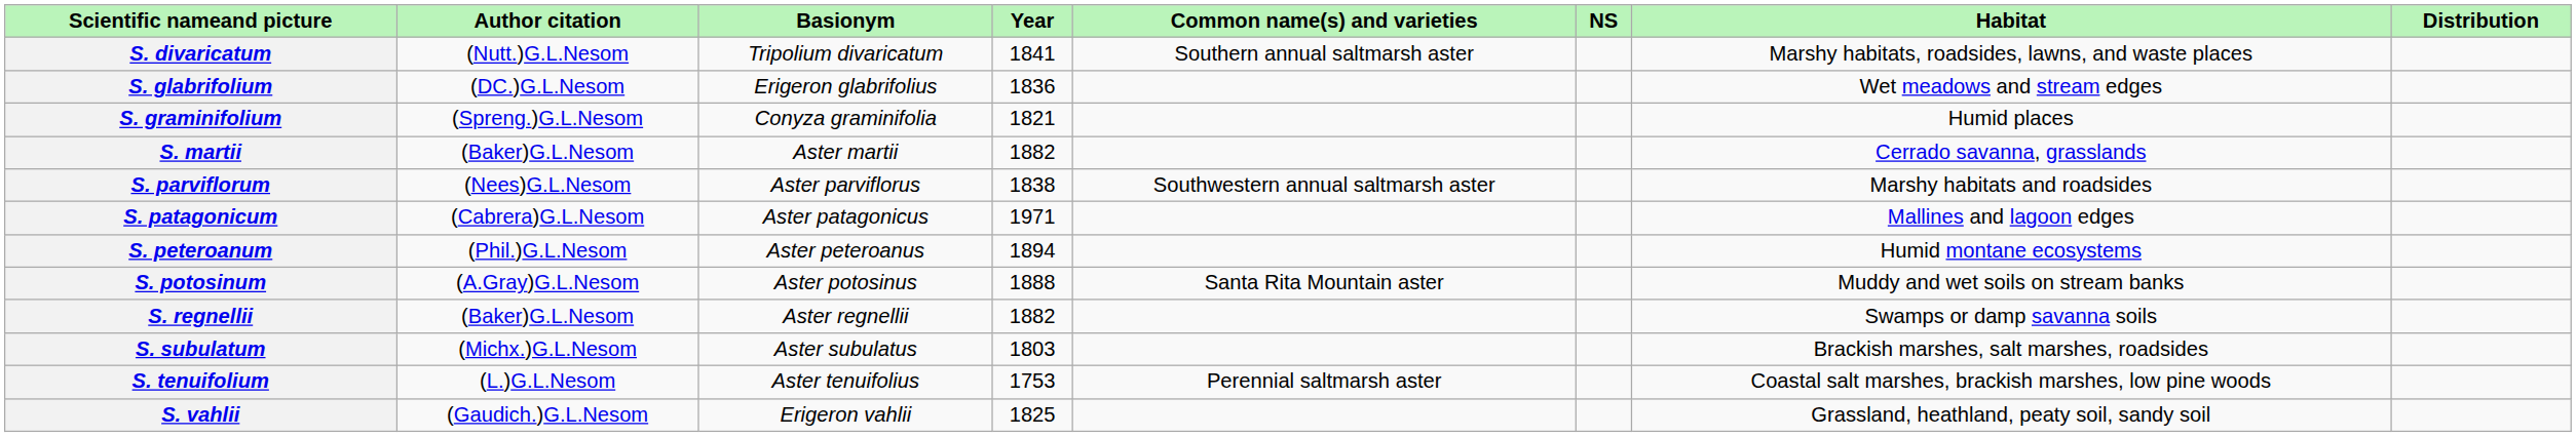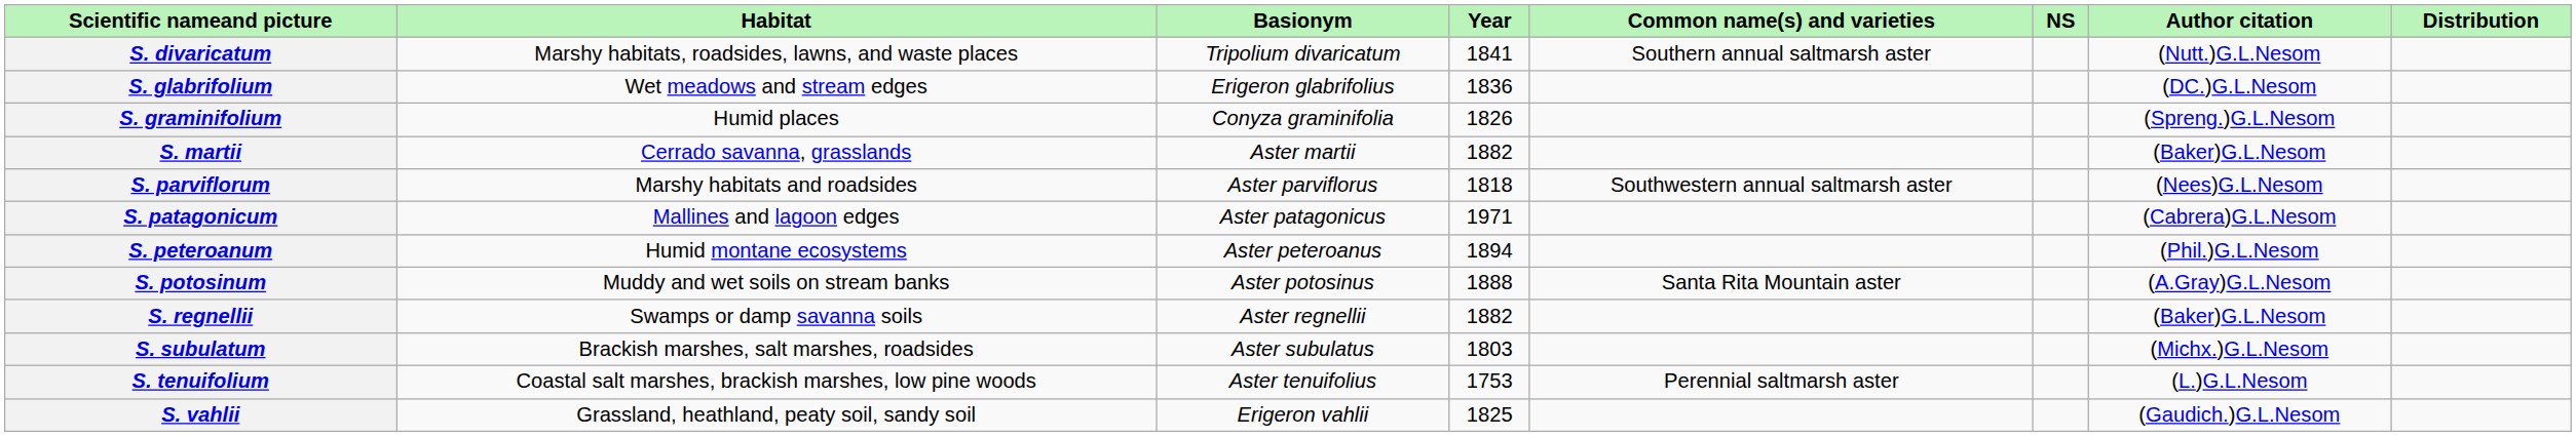 <table class="wikitable sortable mw-collapsible" style="width:100%;text-align:center;">
 <tr>
 <th scope="col" style="background-color:#baf4ba;">Scientific nameand picture</th>
-<th scope="col" style="background-color:#baf4ba;">Author citation</th>
+<th scope="col" class="unsortable" style="background-color:#baf4ba;">Habitat</th>
 <th scope="col" style="background-color:#baf4ba;">Basionym</th>
 <th scope="col" style="background-color:#baf4ba;">Year</th>
 <th scope="col" style="background-color:#baf4ba;">Common name(s) and varieties</th>
 <th scope="col" style="background-color:#baf4ba;">NS</th>
-<th scope="col" class="unsortable" style="background-color:#baf4ba;">Habitat</th>
+<th scope="col" style="background-color:#baf4ba;">Author citation</th>
 <th scope="col" class="unsortable" style="background-color:#baf4ba;">Distribution</th>
 </tr>
 <tr>
 <th scope="row"><em><a href='#'>S. divaricatum</a></em></th>
-<td>(<a href='#'>Nutt.</a>)<a href='#'>G.L.Nesom</a></td>
+<td>Marshy habitats, roadsides, lawns, and waste places</td>
 <td><em>Tripolium divaricatum</em></td>
 <td>1841</td>
 <td>Southern annual saltmarsh aster</td>
 <td></td>
-<td>Marshy habitats, roadsides, lawns, and waste places</td>
+<td>(<a href='#'>Nutt.</a>)<a href='#'>G.L.Nesom</a></td>
 <td></td>
 </tr>
 <tr>
 <th scope="row"><em><a href='#'>S. glabrifolium</a></em></th>
-<td>(<a href='#'>DC.</a>)<a href='#'>G.L.Nesom</a></td>
+<td>Wet <a href='#'>meadows</a> and <a href='#'>stream</a> edges</td>
 <td><em>Erigeron glabrifolius</em></td>
 <td>1836</td>
 <td></td>
 <td></td>
-<td>Wet <a href='#'>meadows</a> and <a href='#'>stream</a> edges</td>
+<td>(<a href='#'>DC.</a>)<a href='#'>G.L.Nesom</a></td>
 <td></td>
 </tr>
 <tr>
 <th scope="row"><em><a href='#'>S. graminifolium</a></em></th>
-<td>(<a href='#'>Spreng.</a>)<a href='#'>G.L.Nesom</a></td>
+<td>Humid places</td>
 <td><em>Conyza graminifolia</em></td>
-<td>1821</td>
+<td>1826</td>
 <td></td>
 <td></td>
-<td>Humid places</td>
+<td>(<a href='#'>Spreng.</a>)<a href='#'>G.L.Nesom</a></td>
 <td></td>
 </tr>
 <tr>
 <th scope="row"><em><a href='#'>S. martii</a></em></th>
-<td>(<a href='#'>Baker</a>)<a href='#'>G.L.Nesom</a></td>
+<td><a href='#'>Cerrado savanna</a>, <a href='#'>grasslands</a></td>
 <td><em>Aster martii</em></td>
 <td>1882</td>
 <td></td>
 <td></td>
-<td><a href='#'>Cerrado savanna</a>, <a href='#'>grasslands</a></td>
+<td>(<a href='#'>Baker</a>)<a href='#'>G.L.Nesom</a></td>
 <td></td>
 </tr>
 <tr>
 <th scope="row"><em><a href='#'>S. parviflorum</a></em></th>
-<td>(<a href='#'>Nees</a>)<a href='#'>G.L.Nesom</a></td>
+<td>Marshy habitats and roadsides</td>
 <td><em>Aster parviflorus</em></td>
-<td>1838</td>
+<td>1818</td>
 <td>Southwestern annual saltmarsh aster</td>
 <td></td>
-<td>Marshy habitats and roadsides</td>
+<td>(<a href='#'>Nees</a>)<a href='#'>G.L.Nesom</a></td>
 <td></td>
 </tr>
 <tr>
 <th scope="row"><em><a href='#'>S. patagonicum</a></em></th>
-<td>(<a href='#'>Cabrera</a>)<a href='#'>G.L.Nesom</a></td>
+<td><a href='#'>Mallines</a> and <a href='#'>lagoon</a> edges</td>
 <td><em>Aster patagonicus</em></td>
 <td>1971</td>
 <td></td>
 <td></td>
-<td><a href='#'>Mallines</a> and <a href='#'>lagoon</a> edges</td>
+<td>(<a href='#'>Cabrera</a>)<a href='#'>G.L.Nesom</a></td>
 <td></td>
 </tr>
 <tr>
 <th scope="row"><em><a href='#'>S. peteroanum</a></em></th>
-<td>(<a href='#'>Phil.</a>)<a href='#'>G.L.Nesom</a></td>
+<td>Humid <a href='#'>montane ecosystems</a></td>
 <td><em>Aster peteroanus</em></td>
 <td>1894</td>
 <td></td>
 <td></td>
-<td>Humid <a href='#'>montane ecosystems</a></td>
+<td>(<a href='#'>Phil.</a>)<a href='#'>G.L.Nesom</a></td>
 <td></td>
 </tr>
 <tr>
 <th scope="row"><em><a href='#'>S. potosinum</a></em></th>
-<td>(<a href='#'>A.Gray</a>)<a href='#'>G.L.Nesom</a></td>
+<td>Muddy and wet soils on stream banks</td>
 <td><em>Aster potosinus</em></td>
 <td>1888</td>
 <td>Santa Rita Mountain aster</td>
 <td></td>
-<td>Muddy and wet soils on stream banks</td>
+<td>(<a href='#'>A.Gray</a>)<a href='#'>G.L.Nesom</a></td>
 <td></td>
 </tr>
 <tr>
 <th scope="row"><em><a href='#'>S. regnellii</a></em></th>
-<td>(<a href='#'>Baker</a>)<a href='#'>G.L.Nesom</a></td>
+<td>Swamps or damp <a href='#'>savanna</a> soils</td>
 <td><em>Aster regnellii</em></td>
 <td>1882</td>
 <td></td>
 <td></td>
-<td>Swamps or damp <a href='#'>savanna</a> soils</td>
+<td>(<a href='#'>Baker</a>)<a href='#'>G.L.Nesom</a></td>
 <td></td>
 </tr>
 <tr>
 <th scope="row"><em><a href='#'>S. subulatum</a></em></th>
-<td>(<a href='#'>Michx.</a>)<a href='#'>G.L.Nesom</a></td>
+<td>Brackish marshes, salt marshes, roadsides</td>
 <td><em>Aster subulatus</em></td>
 <td>1803</td>
 <td><br></td>
 <td></td>
-<td>Brackish marshes, salt marshes, roadsides</td>
+<td>(<a href='#'>Michx.</a>)<a href='#'>G.L.Nesom</a></td>
 <td></td>
 </tr>
 <tr>
 <th scope="row"><em><a href='#'>S. tenuifolium</a></em></th>
-<td>(<a href='#'>L.</a>)<a href='#'>G.L.Nesom</a></td>
+<td>Coastal salt marshes, brackish marshes, low pine woods</td>
 <td><em>Aster tenuifolius</em></td>
 <td>1753</td>
 <td>Perennial saltmarsh aster<br></td>
 <td></td>
-<td>Coastal salt marshes, brackish marshes, low pine woods</td>
+<td>(<a href='#'>L.</a>)<a href='#'>G.L.Nesom</a></td>
 <td></td>
 </tr>
 <tr>
 <th scope="row"><em><a href='#'>S. vahlii</a></em></th>
-<td>(<a href='#'>Gaudich.</a>)<a href='#'>G.L.Nesom</a></td>
+<td>Grassland, heathland, peaty soil, sandy soil</td>
 <td><em>Erigeron vahlii</em></td>
 <td>1825</td>
 <td><br></td>
 <td></td>
-<td>Grassland, heathland, peaty soil, sandy soil</td>
+<td>(<a href='#'>Gaudich.</a>)<a href='#'>G.L.Nesom</a></td>
 <td></td>
 </tr>
 </table>
